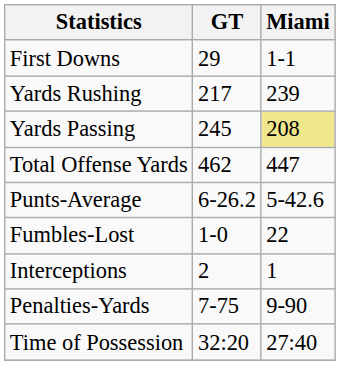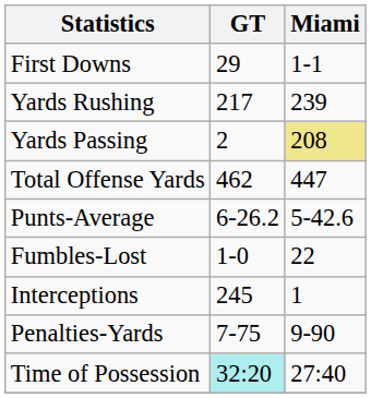 <table class="wikitable">
 <tr>
 <th>Statistics</th>
 <th>GT</th>
 <th>Miami</th>
 </tr>
 <tr>
 <td>First Downs</td>
 <td>29</td>
 <td>1-1</td>
 </tr>
 <tr>
 <td>Yards Rushing</td>
 <td>217</td>
 <td>239</td>
 </tr>
 <tr>
 <td>Yards Passing</td>
-<td>245</td>
+<td>2</td>
 <td style="background: khaki;">208</td>
 </tr>
 <tr>
 <td>Total Offense Yards</td>
 <td>462</td>
 <td>447</td>
 </tr>
 <tr>
 <td>Punts-Average</td>
 <td>6-26.2</td>
 <td>5-42.6</td>
 </tr>
 <tr>
 <td>Fumbles-Lost</td>
 <td>1-0</td>
 <td>22</td>
 </tr>
 <tr>
 <td>Interceptions</td>
-<td>2</td>
+<td>245</td>
 <td>1</td>
 </tr>
 <tr>
 <td>Penalties-Yards</td>
 <td>7-75</td>
 <td>9-90</td>
 </tr>
 <tr>
 <td>Time of Possession</td>
-<td>32:20</td>
+<td style="background: paleturquoise;">32:20</td>
 <td>27:40</td>
 </tr>
 <tr>
 </tr>
 </table>
